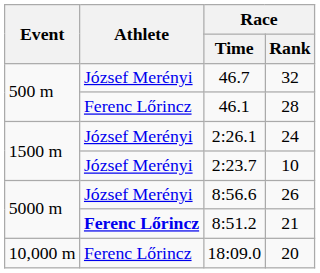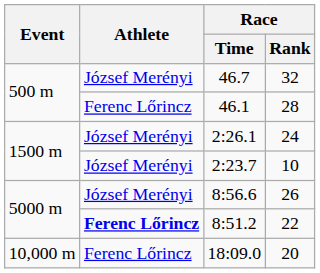 <table class="wikitable" border="1" style="font-size:90%">
 <tr>
 <th rowspan=2>Event</th>
 <th rowspan=2>Athlete</th>
 <th colspan=2>Race</th>
 </tr>
 <tr>
 <th>Time</th>
 <th>Rank</th>
 </tr>
 <tr>
 <td rowspan=2>500 m</td>
 <td><a href='#'>József Merényi</a></td>
 <td align=center>46.7</td>
 <td align=center>32</td>
 </tr>
 <tr>
 <td><a href='#'>Ferenc Lőrincz</a></td>
 <td align=center>46.1</td>
 <td align=center>28</td>
 </tr>
 <tr>
 <td rowspan=2>1500 m</td>
 <td><a href='#'>József Merényi</a></td>
 <td align=center>2:26.1</td>
 <td align=center>24</td>
 </tr>
 <tr>
 <td><a href='#'>József Merényi</a></td>
 <td align=center>2:23.7</td>
 <td align=center>10</td>
 </tr>
 <tr>
 <td rowspan=2>5000 m</td>
 <td><a href='#'>József Merényi</a></td>
 <td align=center>8:56.6</td>
 <td align=center>26</td>
 </tr>
 <tr>
 <td><strong><a href='#'>Ferenc Lőrincz</a></strong></td>
 <td align=center>8:51.2</td>
-<td align=center>21</td>
+<td align=center>22</td>
 </tr>
 <tr>
 <td>10,000 m</td>
 <td><a href='#'>Ferenc Lőrincz</a></td>
 <td align=center>18:09.0</td>
 <td align=center>20</td>
 </tr>
 </table>
